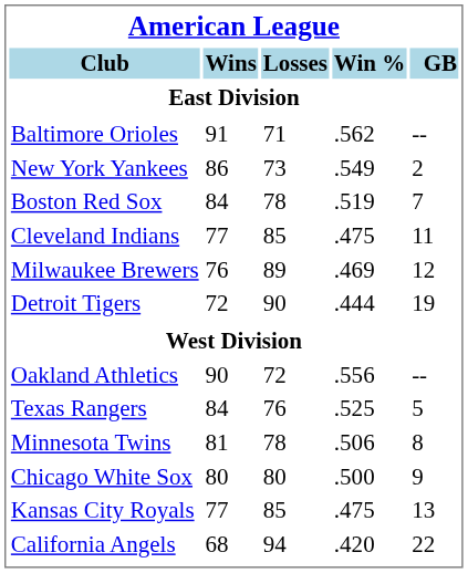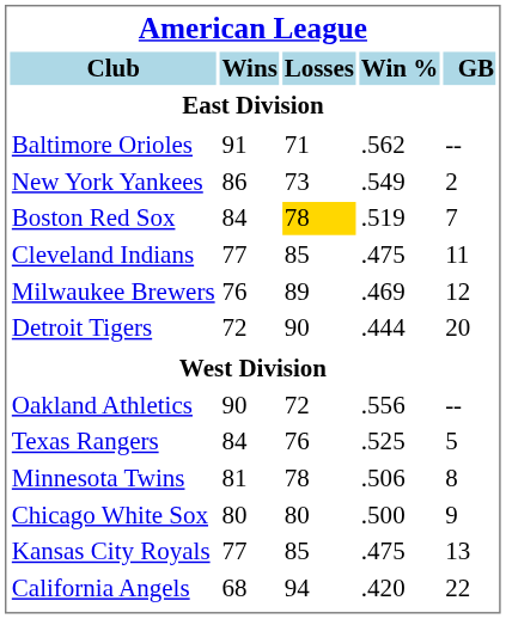 <table cellpadding="1" style="width:auto;font-size: 90%; border: 1px solid gray;">
 <tr align="center" style="font-size: larger;">
 <th colspan=5><a href='#'>American League</a></th>
 </tr>
 <tr style="background:lightblue;">
 <th>Club</th>
 <th>Wins</th>
 <th>Losses</th>
 <th>Win %</th>
 <th>  GB</th>
 </tr>
 <tr align="center" style="vertical-align: middle;" style="background:lightblue;">
 <th colspan=5>East Division</th>
 </tr>
 <tr>
 </tr>
 <tr>
 <td><a href='#'>Baltimore Orioles</a></td>
 <td>91</td>
 <td>71</td>
 <td>.562</td>
 <td>--</td>
 </tr>
 <tr>
 <td><a href='#'>New York Yankees</a></td>
 <td>86</td>
 <td>73</td>
 <td>.549</td>
 <td>2</td>
 </tr>
 <tr>
 <td><a href='#'>Boston Red Sox</a></td>
 <td>84</td>
-<td>78</td>
+<td style="background: gold;">78</td>
 <td>.519</td>
 <td>7</td>
 </tr>
 <tr>
 <td><a href='#'>Cleveland Indians</a></td>
 <td>77</td>
 <td>85</td>
 <td>.475</td>
 <td>11</td>
 </tr>
 <tr>
 <td><a href='#'>Milwaukee Brewers</a></td>
 <td>76</td>
 <td>89</td>
 <td>.469</td>
 <td>12</td>
 </tr>
 <tr>
 <td><a href='#'>Detroit Tigers</a></td>
 <td>72</td>
 <td>90</td>
 <td>.444</td>
-<td>19</td>
+<td>20</td>
 </tr>
 <tr>
 </tr>
 <tr align="center" style="vertical-align: middle;" style="background:lightblue;">
 <th colspan=5>West Division</th>
 </tr>
 <tr>
 <td><a href='#'>Oakland Athletics</a></td>
 <td>90</td>
 <td>72</td>
 <td>.556</td>
 <td>--</td>
 </tr>
 <tr>
 <td><a href='#'>Texas Rangers</a></td>
 <td>84</td>
 <td>76</td>
 <td>.525</td>
 <td>5</td>
 </tr>
 <tr>
 <td><a href='#'>Minnesota Twins</a></td>
 <td>81</td>
 <td>78</td>
 <td>.506</td>
 <td>8</td>
 </tr>
 <tr>
 <td><a href='#'>Chicago White Sox</a></td>
 <td>80</td>
 <td>80</td>
 <td>.500</td>
 <td>9</td>
 </tr>
 <tr>
 <td><a href='#'>Kansas City Royals</a></td>
 <td>77</td>
 <td>85</td>
 <td>.475</td>
 <td>13</td>
 </tr>
 <tr>
 <td><a href='#'>California Angels</a></td>
 <td>68</td>
 <td>94</td>
 <td>.420</td>
 <td>22</td>
 </tr>
 <tr>
 </tr>
 </table>
